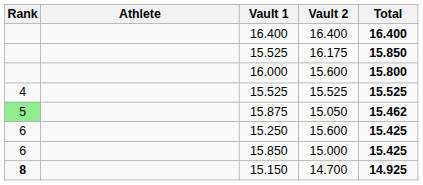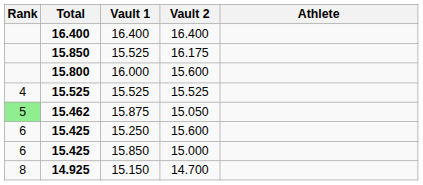 <table class=wikitable style="text-align:center">
 <tr>
 <th width=40>Rank</th>
-<th width=250>Athlete</th>
+<th width=70>Total</th>
 <th width=70>Vault 1</th>
 <th width=70>Vault 2</th>
-<th width=70>Total</th>
+<th width=250>Athlete</th>
 </tr>
 <tr>
 <td></td>
-<td align=left></td>
+<td><strong>16.400</strong></td>
 <td>16.400</td>
 <td>16.400</td>
-<td><strong>16.400</strong></td>
+<td align=left></td>
 </tr>
 <tr>
 <td></td>
-<td align=left></td>
+<td><strong>15.850</strong></td>
 <td>15.525</td>
 <td>16.175</td>
-<td><strong>15.850</strong></td>
+<td align=left></td>
 </tr>
 <tr>
 <td></td>
-<td align=left></td>
+<td><strong>15.800</strong></td>
 <td>16.000</td>
 <td>15.600</td>
-<td><strong>15.800</strong></td>
+<td align=left></td>
 </tr>
 <tr>
 <td>4</td>
-<td align=left></td>
+<td><strong>15.525</strong></td>
 <td>15.525</td>
 <td>15.525</td>
-<td><strong>15.525</strong></td>
+<td align=left></td>
 </tr>
 <tr>
 <td style="background: lightgreen;">5</td>
-<td align=left></td>
+<td><strong>15.462</strong></td>
 <td>15.875</td>
 <td>15.050</td>
-<td><strong>15.462</strong></td>
+<td align=left></td>
 </tr>
 <tr>
 <td>6</td>
-<td align=left></td>
+<td><strong>15.425</strong></td>
 <td>15.250</td>
 <td>15.600</td>
-<td><strong>15.425</strong></td>
+<td align=left></td>
 </tr>
 <tr>
 <td>6</td>
-<td align=left></td>
+<td><strong>15.425</strong></td>
 <td>15.850</td>
 <td>15.000</td>
-<td><strong>15.425</strong></td>
+<td align=left></td>
 </tr>
 <tr>
-<td><strong>8</strong></td>
-<td align=left></td>
+<td>8</td>
+<td><strong>14.925</strong></td>
 <td>15.150</td>
 <td>14.700</td>
-<td><strong>14.925</strong></td>
+<td align=left></td>
 </tr>
 </table>
